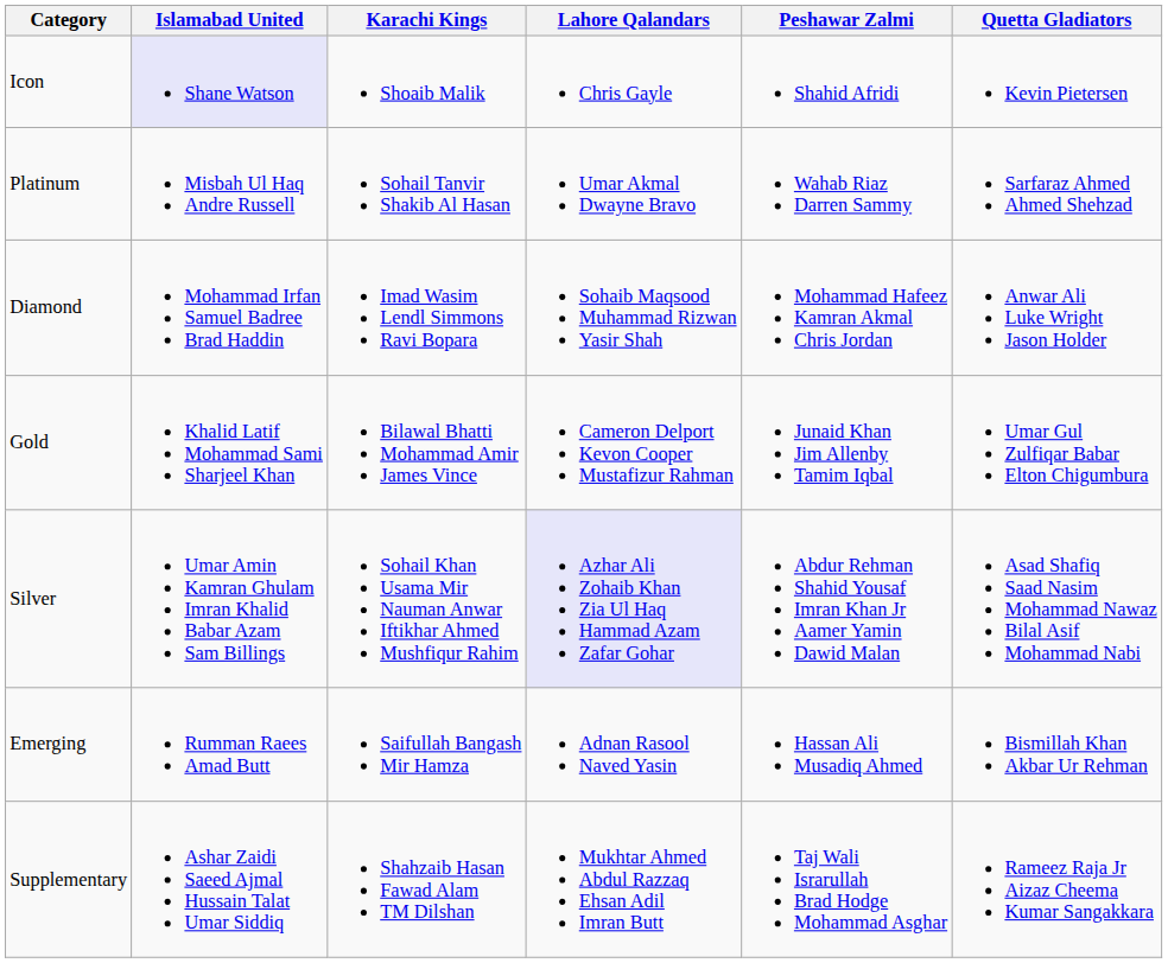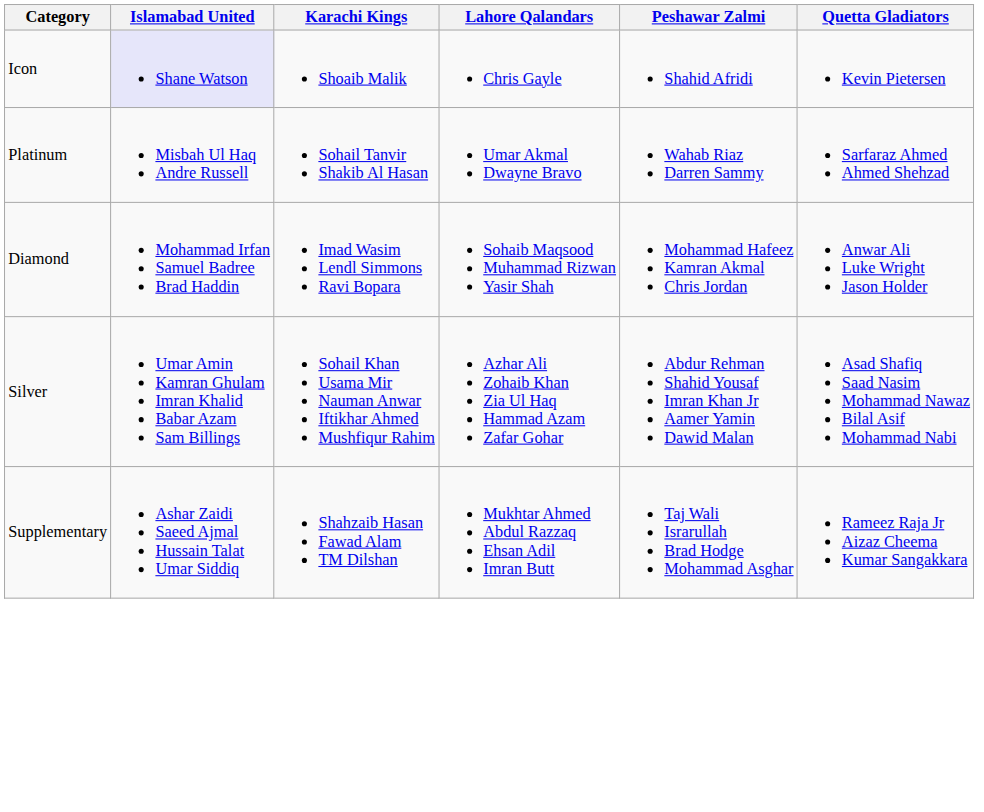 <table class="wikitable">
 <tr>
 <th>Category</th>
 <th><a href='#'>Islamabad United</a></th>
 <th><a href='#'>Karachi Kings</a></th>
 <th><a href='#'>Lahore Qalandars</a></th>
 <th><a href='#'>Peshawar Zalmi</a></th>
 <th><a href='#'>Quetta Gladiators</a></th>
 </tr>
 <tr>
 <td>Icon</td>
 <td style="background: lavender;"><br><ul><li><a href='#'>Shane Watson</a></li></ul></td>
 <td><br><ul><li><a href='#'>Shoaib Malik</a></li></ul></td>
 <td><br><ul><li><a href='#'>Chris Gayle</a></li></ul></td>
 <td><br><ul><li><a href='#'>Shahid Afridi</a></li></ul></td>
 <td><br><ul><li><a href='#'>Kevin Pietersen</a></li></ul></td>
 </tr>
 <tr>
 <td>Platinum</td>
 <td><br><ul><li><a href='#'>Misbah Ul Haq</a></li><li><a href='#'>Andre Russell</a></li></ul></td>
 <td><br><ul><li><a href='#'>Sohail Tanvir</a></li><li><a href='#'>Shakib Al Hasan</a></li></ul></td>
 <td><br><ul><li><a href='#'>Umar Akmal</a></li><li><a href='#'>Dwayne Bravo</a></li></ul></td>
 <td><br><ul><li><a href='#'>Wahab Riaz</a></li><li><a href='#'>Darren Sammy</a></li></ul></td>
 <td><br><ul><li><a href='#'>Sarfaraz Ahmed</a></li><li><a href='#'>Ahmed Shehzad</a></li></ul></td>
 </tr>
 <tr>
 <td>Diamond</td>
 <td><br><ul><li><a href='#'>Mohammad Irfan</a></li><li><a href='#'>Samuel Badree</a></li><li><a href='#'>Brad Haddin</a></li></ul></td>
 <td><br><ul><li><a href='#'>Imad Wasim</a></li><li><a href='#'>Lendl Simmons</a></li><li><a href='#'>Ravi Bopara</a></li></ul></td>
 <td><br><ul><li><a href='#'>Sohaib Maqsood</a></li><li><a href='#'>Muhammad Rizwan</a></li><li><a href='#'>Yasir Shah</a></li></ul></td>
 <td><br><ul><li><a href='#'>Mohammad Hafeez</a></li><li><a href='#'>Kamran Akmal</a></li><li><a href='#'>Chris Jordan</a></li></ul></td>
 <td><br><ul><li><a href='#'>Anwar Ali</a></li><li><a href='#'>Luke Wright</a></li><li><a href='#'>Jason Holder</a></li></ul></td>
 </tr>
 <tr>
-<td>Gold</td>
-<td><br><ul><li><a href='#'>Khalid Latif</a></li><li><a href='#'>Mohammad Sami</a></li><li><a href='#'>Sharjeel Khan</a></li></ul></td>
-<td><br><ul><li><a href='#'>Bilawal Bhatti</a></li><li><a href='#'>Mohammad Amir</a></li><li><a href='#'>James Vince</a></li></ul></td>
-<td><br><ul><li><a href='#'>Cameron Delport</a></li><li><a href='#'>Kevon Cooper</a></li><li><a href='#'>Mustafizur Rahman</a></li></ul></td>
-<td><br><ul><li><a href='#'>Junaid Khan</a></li><li><a href='#'>Jim Allenby</a></li><li><a href='#'>Tamim Iqbal</a></li></ul></td>
-<td><br><ul><li><a href='#'>Umar Gul</a></li><li><a href='#'>Zulfiqar Babar</a></li><li><a href='#'>Elton Chigumbura</a></li></ul></td>
-</tr>
-<tr>
 <td>Silver</td>
 <td><br><ul><li><a href='#'>Umar Amin</a></li><li><a href='#'>Kamran Ghulam</a></li><li><a href='#'>Imran Khalid</a></li><li><a href='#'>Babar Azam</a></li><li><a href='#'>Sam Billings</a></li></ul></td>
 <td><br><ul><li><a href='#'>Sohail Khan</a></li><li><a href='#'>Usama Mir</a></li><li><a href='#'>Nauman Anwar</a></li><li><a href='#'>Iftikhar Ahmed</a></li><li><a href='#'>Mushfiqur Rahim</a></li></ul></td>
-<td style="background: lavender;"><br><ul><li><a href='#'>Azhar Ali</a></li><li><a href='#'>Zohaib Khan</a></li><li><a href='#'>Zia Ul Haq</a></li><li><a href='#'>Hammad Azam</a></li><li><a href='#'>Zafar Gohar</a></li></ul></td>
+<td><br><ul><li><a href='#'>Azhar Ali</a></li><li><a href='#'>Zohaib Khan</a></li><li><a href='#'>Zia Ul Haq</a></li><li><a href='#'>Hammad Azam</a></li><li><a href='#'>Zafar Gohar</a></li></ul></td>
 <td><br><ul><li><a href='#'>Abdur Rehman</a></li><li><a href='#'>Shahid Yousaf</a></li><li><a href='#'>Imran Khan Jr</a></li><li><a href='#'>Aamer Yamin</a></li><li><a href='#'>Dawid Malan</a></li></ul></td>
 <td><br><ul><li><a href='#'>Asad Shafiq</a></li><li><a href='#'>Saad Nasim</a></li><li><a href='#'>Mohammad Nawaz</a></li><li><a href='#'>Bilal Asif</a></li><li><a href='#'>Mohammad Nabi</a></li></ul></td>
-</tr>
-<tr>
-<td>Emerging</td>
-<td><br><ul><li><a href='#'>Rumman Raees</a></li><li><a href='#'>Amad Butt</a></li></ul></td>
-<td><br><ul><li><a href='#'>Saifullah Bangash</a></li><li><a href='#'>Mir Hamza</a></li></ul></td>
-<td><br><ul><li><a href='#'>Adnan Rasool</a></li><li><a href='#'>Naved Yasin</a></li></ul></td>
-<td><br><ul><li><a href='#'>Hassan Ali</a></li><li><a href='#'>Musadiq Ahmed</a></li></ul></td>
-<td><br><ul><li><a href='#'>Bismillah Khan</a></li><li><a href='#'>Akbar Ur Rehman</a></li></ul></td>
 </tr>
 <tr>
 <td>Supplementary</td>
 <td><br><ul><li><a href='#'>Ashar Zaidi</a></li><li><a href='#'>Saeed Ajmal</a></li><li><a href='#'>Hussain Talat</a></li><li><a href='#'>Umar Siddiq</a></li></ul></td>
 <td><br><ul><li><a href='#'>Shahzaib Hasan</a></li><li><a href='#'>Fawad Alam</a></li><li><a href='#'>TM Dilshan</a></li></ul></td>
 <td><br><ul><li><a href='#'>Mukhtar Ahmed</a></li><li><a href='#'>Abdul Razzaq</a></li><li><a href='#'>Ehsan Adil</a></li><li><a href='#'>Imran Butt</a></li></ul></td>
 <td><br><ul><li><a href='#'>Taj Wali</a></li><li><a href='#'>Israrullah</a></li><li><a href='#'>Brad Hodge</a></li><li><a href='#'>Mohammad Asghar</a></li></ul></td>
 <td><br><ul><li><a href='#'>Rameez Raja Jr</a></li><li><a href='#'>Aizaz Cheema</a></li><li><a href='#'>Kumar Sangakkara</a></li></ul></td>
 </tr>
 </table>
